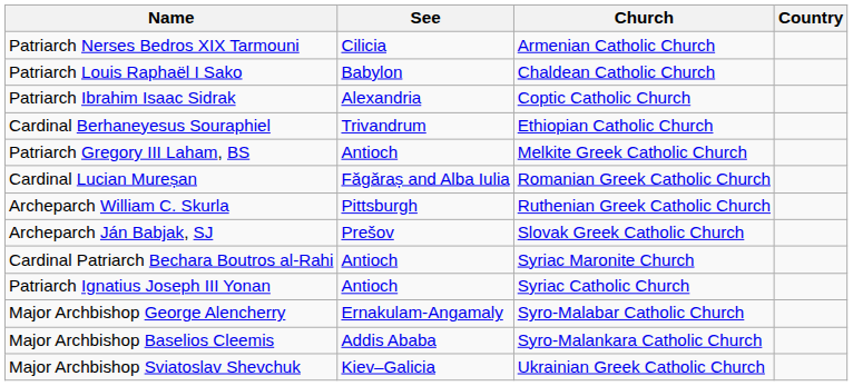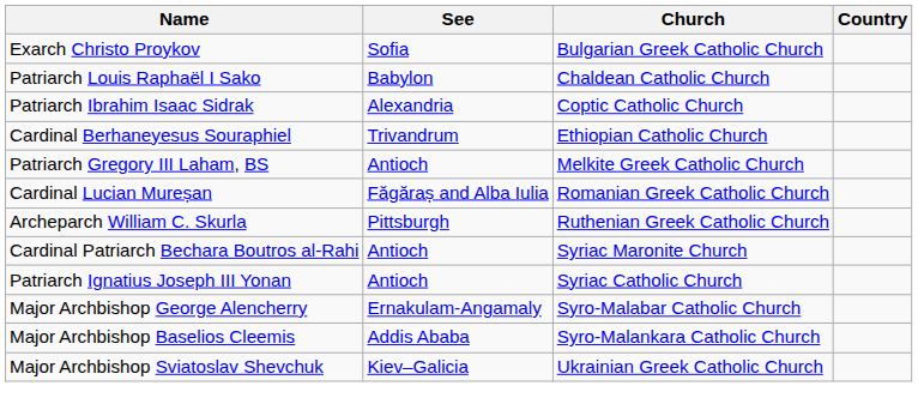 <table class="wikitable">
 <tr>
 <th>Name</th>
 <th>See</th>
 <th>Church</th>
 <th>Country</th>
 </tr>
 <tr>
-<td>Patriarch <a href='#'>Nerses Bedros XIX Tarmouni</a></td>
-<td><a href='#'>Cilicia</a></td>
-<td><a href='#'>Armenian Catholic Church</a></td>
+<td>Exarch <a href='#'>Christo Proykov</a></td>
+<td><a href='#'>Sofia</a></td>
+<td><a href='#'>Bulgarian Greek Catholic Church</a></td>
 <td></td>
 </tr>
 <tr>
 <td>Patriarch <a href='#'>Louis Raphaël I Sako</a></td>
 <td><a href='#'>Babylon</a></td>
 <td><a href='#'>Chaldean Catholic Church</a></td>
 <td></td>
 </tr>
 <tr>
 <td>Patriarch <a href='#'>Ibrahim Isaac Sidrak</a></td>
 <td><a href='#'>Alexandria</a></td>
 <td><a href='#'>Coptic Catholic Church</a></td>
 <td></td>
 </tr>
 <tr>
 <td>Cardinal <a href='#'>Berhaneyesus Souraphiel</a></td>
 <td><a href='#'>Trivandrum</a></td>
 <td><a href='#'>Ethiopian Catholic Church</a></td>
 <td></td>
 </tr>
 <tr>
 <td>Patriarch <a href='#'>Gregory III Laham</a>, <a href='#'>BS</a></td>
 <td><a href='#'>Antioch</a></td>
 <td><a href='#'>Melkite Greek Catholic Church</a></td>
 <td></td>
 </tr>
 <tr>
 <td>Cardinal <a href='#'>Lucian Mureșan</a></td>
 <td><a href='#'>Făgăraș and Alba Iulia</a></td>
 <td><a href='#'>Romanian Greek Catholic Church</a></td>
 <td></td>
 </tr>
 <tr>
 <td>Archeparch <a href='#'>William C. Skurla</a></td>
 <td><a href='#'>Pittsburgh</a></td>
 <td><a href='#'>Ruthenian Greek Catholic Church</a></td>
 <td></td>
 </tr>
 <tr>
-<td>Archeparch <a href='#'>Ján Babjak</a>, <a href='#'>SJ</a></td>
-<td><a href='#'>Prešov</a></td>
-<td><a href='#'>Slovak Greek Catholic Church</a></td>
-<td></td>
-</tr>
-<tr>
 <td>Cardinal Patriarch <a href='#'>Bechara Boutros al-Rahi</a></td>
 <td><a href='#'>Antioch</a></td>
 <td><a href='#'>Syriac Maronite Church</a></td>
 <td></td>
 </tr>
 <tr>
 <td>Patriarch <a href='#'>Ignatius Joseph III Yonan</a></td>
 <td><a href='#'>Antioch</a></td>
 <td><a href='#'>Syriac Catholic Church</a></td>
 <td></td>
 </tr>
 <tr>
 <td>Major Archbishop <a href='#'>George Alencherry</a></td>
 <td><a href='#'>Ernakulam-Angamaly</a></td>
 <td><a href='#'>Syro-Malabar Catholic Church</a></td>
 <td></td>
 </tr>
 <tr>
 <td>Major Archbishop <a href='#'>Baselios Cleemis</a></td>
 <td><a href='#'>Addis Ababa</a></td>
 <td><a href='#'>Syro-Malankara Catholic Church</a></td>
 <td></td>
 </tr>
 <tr>
 <td>Major Archbishop <a href='#'>Sviatoslav Shevchuk</a></td>
 <td><a href='#'>Kiev–Galicia</a></td>
 <td><a href='#'>Ukrainian Greek Catholic Church</a></td>
 <td></td>
 </tr>
 </table>
